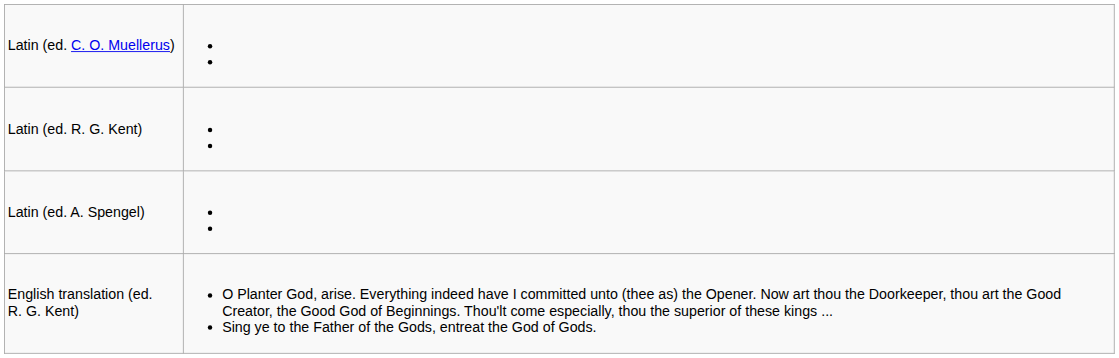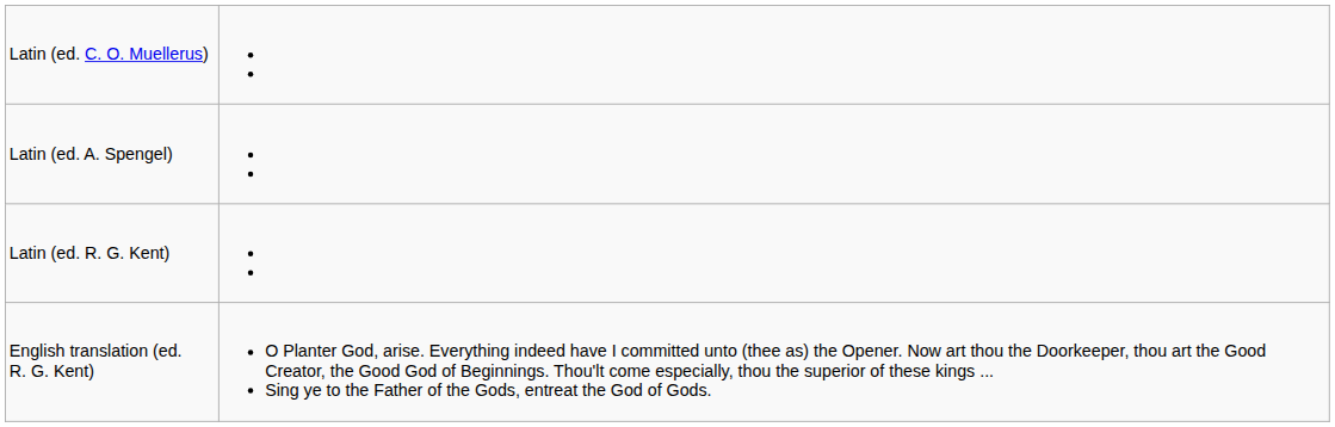 <table class="wikitable">
 <tr>
 <td>Latin (ed. <a href='#'>C. O. Muellerus</a>)</td>
+<td><br><ul><li></li><li></li></ul></td>
+</tr>
+<tr>
+<td>Latin (ed. A. Spengel)</td>
 <td><br><ul><li></li><li></li></ul></td>
 </tr>
 <tr>
 <td>Latin (ed. R. G. Kent)</td>
 <td><br><ul><li></li><li></li></ul></td>
 </tr>
 <tr>
-<td>Latin (ed. A. Spengel)</td>
-<td><br><ul><li></li><li></li></ul></td>
-</tr>
-<tr>
 <td>English translation (ed. R. G. Kent)</td>
 <td><br><ul><li>O Planter God, arise. Everything indeed have I committed unto (thee as) the Opener. Now art thou the Doorkeeper, thou art the Good Creator, the Good God of Beginnings. Thou'lt come especially, thou the superior of these kings ...</li><li>Sing ye to the Father of the Gods, entreat the God of Gods.</li></ul></td>
 </tr>
 </table>
